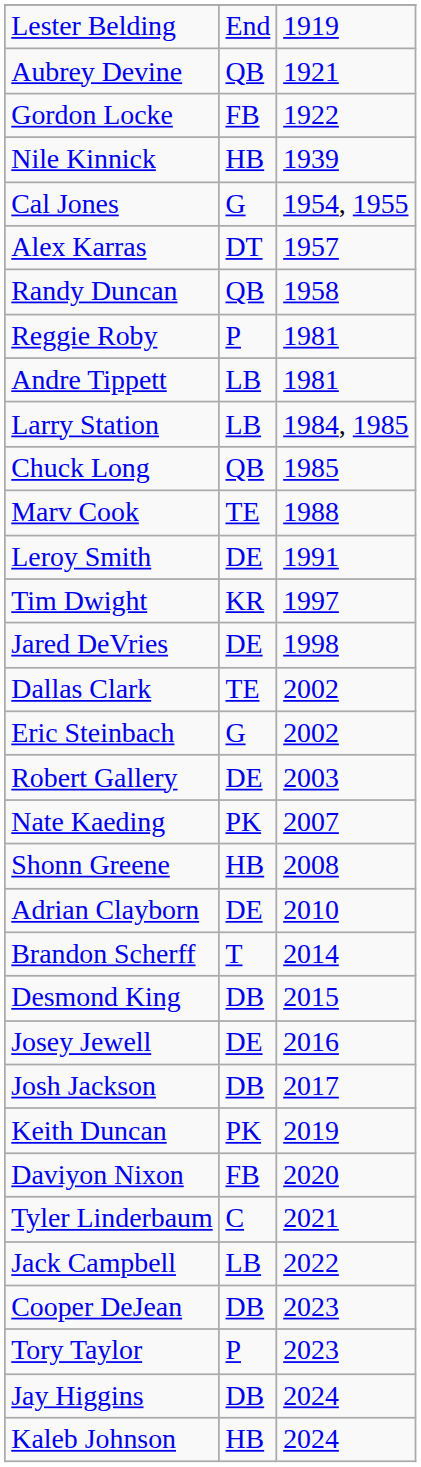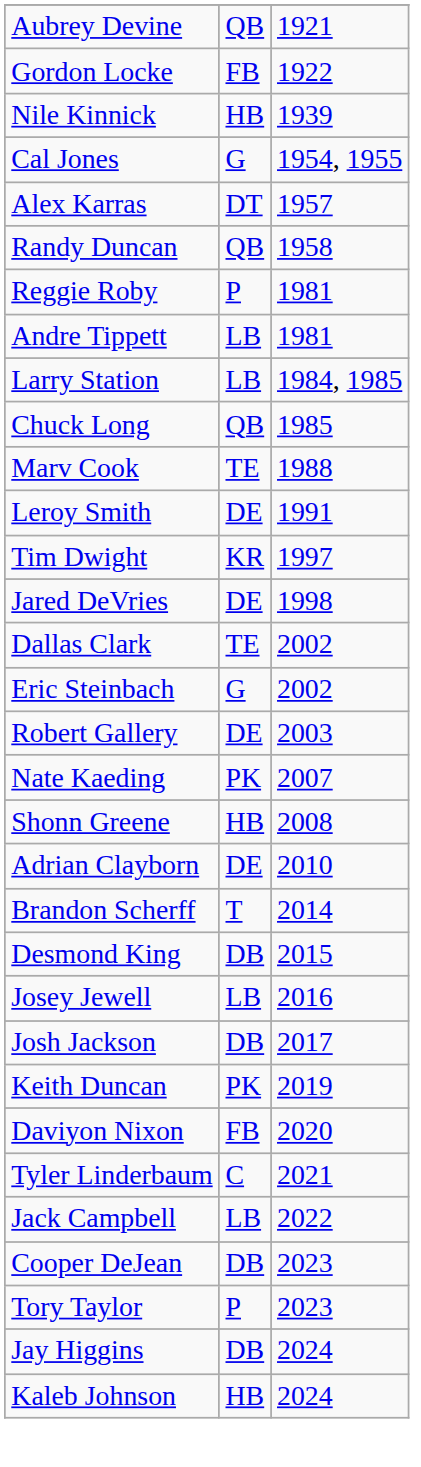 <table class="wikitable">
 <tr>
-</tr>
-<tr>
-<td><a href='#'>Lester Belding</a></td>
-<td><a href='#'>End</a></td>
-<td><a href='#'>1919</a></td>
 </tr>
 <tr>
 <td><a href='#'>Aubrey Devine</a></td>
 <td><a href='#'>QB</a></td>
 <td><a href='#'>1921</a></td>
 </tr>
 <tr>
 <td><a href='#'>Gordon Locke</a></td>
 <td><a href='#'>FB</a></td>
 <td><a href='#'>1922</a></td>
 </tr>
 <tr>
 <td><a href='#'>Nile Kinnick</a></td>
 <td><a href='#'>HB</a></td>
 <td><a href='#'>1939</a></td>
 </tr>
 <tr>
 <td><a href='#'>Cal Jones</a></td>
 <td><a href='#'>G</a></td>
 <td><a href='#'>1954</a>, <a href='#'>1955</a></td>
 </tr>
 <tr>
 <td><a href='#'>Alex Karras</a></td>
 <td><a href='#'>DT</a></td>
 <td><a href='#'>1957</a></td>
 </tr>
 <tr>
 <td><a href='#'>Randy Duncan</a></td>
 <td><a href='#'>QB</a></td>
 <td><a href='#'>1958</a></td>
 </tr>
 <tr>
 <td><a href='#'>Reggie Roby</a></td>
 <td><a href='#'>P</a></td>
 <td><a href='#'>1981</a></td>
 </tr>
 <tr>
 <td><a href='#'>Andre Tippett</a></td>
 <td><a href='#'>LB</a></td>
 <td><a href='#'>1981</a></td>
 </tr>
 <tr>
 <td><a href='#'>Larry Station</a></td>
 <td><a href='#'>LB</a></td>
 <td><a href='#'>1984</a>, <a href='#'>1985</a></td>
 </tr>
 <tr>
 <td><a href='#'>Chuck Long</a></td>
 <td><a href='#'>QB</a></td>
 <td><a href='#'>1985</a></td>
 </tr>
 <tr>
 <td><a href='#'>Marv Cook</a></td>
 <td><a href='#'>TE</a></td>
 <td><a href='#'>1988</a></td>
 </tr>
 <tr>
 <td><a href='#'>Leroy Smith</a></td>
 <td><a href='#'>DE</a></td>
 <td><a href='#'>1991</a></td>
 </tr>
 <tr>
 <td><a href='#'>Tim Dwight</a></td>
 <td><a href='#'>KR</a></td>
 <td><a href='#'>1997</a></td>
 </tr>
 <tr>
 <td><a href='#'>Jared DeVries</a></td>
 <td><a href='#'>DE</a></td>
 <td><a href='#'>1998</a></td>
 </tr>
 <tr>
 <td><a href='#'>Dallas Clark</a></td>
 <td><a href='#'>TE</a></td>
 <td><a href='#'>2002</a></td>
 </tr>
 <tr>
 <td><a href='#'>Eric Steinbach</a></td>
 <td><a href='#'>G</a></td>
 <td><a href='#'>2002</a></td>
 </tr>
 <tr>
 <td><a href='#'>Robert Gallery</a></td>
 <td><a href='#'>DE</a></td>
 <td><a href='#'>2003</a></td>
 </tr>
 <tr>
 <td><a href='#'>Nate Kaeding</a></td>
 <td><a href='#'>PK</a></td>
 <td><a href='#'>2007</a></td>
 </tr>
 <tr>
 <td><a href='#'>Shonn Greene</a></td>
 <td><a href='#'>HB</a></td>
 <td><a href='#'>2008</a></td>
 </tr>
 <tr>
 <td><a href='#'>Adrian Clayborn</a></td>
 <td><a href='#'>DE</a></td>
 <td><a href='#'>2010</a></td>
 </tr>
 <tr>
 <td><a href='#'>Brandon Scherff</a></td>
 <td><a href='#'>T</a></td>
 <td><a href='#'>2014</a></td>
 </tr>
 <tr>
 <td><a href='#'>Desmond King</a></td>
 <td><a href='#'>DB</a></td>
 <td><a href='#'>2015</a></td>
 </tr>
 <tr>
 <td><a href='#'>Josey Jewell</a></td>
-<td><a href='#'>DE</a></td>
+<td><a href='#'>LB</a></td>
 <td><a href='#'>2016</a></td>
 </tr>
 <tr>
 <td><a href='#'>Josh Jackson</a></td>
 <td><a href='#'>DB</a></td>
 <td><a href='#'>2017</a></td>
 </tr>
 <tr>
 <td><a href='#'>Keith Duncan</a></td>
 <td><a href='#'>PK</a></td>
 <td><a href='#'>2019</a></td>
 </tr>
 <tr>
 <td><a href='#'>Daviyon Nixon</a></td>
 <td><a href='#'>FB</a></td>
 <td><a href='#'>2020</a></td>
 </tr>
 <tr>
 <td><a href='#'>Tyler Linderbaum</a></td>
 <td><a href='#'>C</a></td>
 <td><a href='#'>2021</a></td>
 </tr>
 <tr>
 <td><a href='#'>Jack Campbell</a></td>
 <td><a href='#'>LB</a></td>
 <td><a href='#'>2022</a></td>
 </tr>
 <tr>
 <td><a href='#'>Cooper DeJean</a></td>
 <td><a href='#'>DB</a></td>
 <td><a href='#'>2023</a></td>
 </tr>
 <tr>
 <td><a href='#'>Tory Taylor</a></td>
 <td><a href='#'>P</a></td>
 <td><a href='#'>2023</a></td>
 </tr>
 <tr>
 <td><a href='#'>Jay Higgins</a></td>
 <td><a href='#'>DB</a></td>
 <td><a href='#'>2024</a></td>
 </tr>
 <tr>
 <td><a href='#'>Kaleb Johnson</a></td>
 <td><a href='#'>HB</a></td>
 <td><a href='#'>2024</a></td>
 </tr>
 </table>
